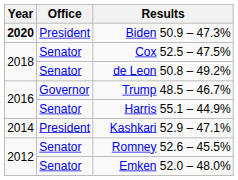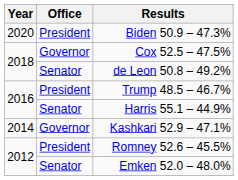 <table class=wikitable>
 <tr>
 <th width="30">Year</th>
 <th width="60">Office</th>
 <th width="180">Results</th>
 </tr>
 <tr>
-<td rowspan="1"><strong>2020</strong></td>
+<td rowspan="1">2020</td>
 <td><a href='#'>President</a></td>
 <td align="right" ><a href='#'>Biden</a> 50.9 – 47.3%</td>
 </tr>
 <tr>
 <td rowspan="2">2018</td>
-<td><a href='#'>Senator</a></td>
+<td><a href='#'>Governor</a></td>
 <td align="right" ><a href='#'>Cox</a> 52.5 – 47.5%</td>
 </tr>
 <tr>
 <td><a href='#'>Senator</a></td>
 <td align="right" ><a href='#'>de Leon</a> 50.8 – 49.2%</td>
 </tr>
 <tr>
 <td rowspan="2">2016</td>
-<td><a href='#'>Governor</a></td>
+<td><a href='#'>President</a></td>
 <td align="right" ><a href='#'>Trump</a> 48.5 – 46.7%</td>
 </tr>
 <tr>
 <td><a href='#'>Senator</a></td>
 <td align="right" ><a href='#'>Harris</a> 55.1 – 44.9%</td>
 </tr>
 <tr>
 <td>2014</td>
-<td><a href='#'>President</a></td>
+<td><a href='#'>Governor</a></td>
 <td align="right" ><a href='#'>Kashkari</a> 52.9 – 47.1%</td>
 </tr>
 <tr>
 <td rowspan="2">2012</td>
-<td><a href='#'>Senator</a></td>
+<td><a href='#'>President</a></td>
 <td align="right" ><a href='#'>Romney</a> 52.6 – 45.5%</td>
 </tr>
 <tr>
 <td><a href='#'>Senator</a></td>
 <td align="right" ><a href='#'>Emken</a> 52.0 – 48.0%</td>
 </tr>
 </table>
